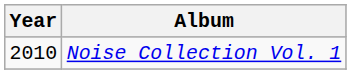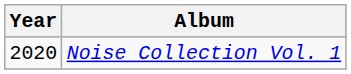 <table class="wikitable">
 <tr>
 <th>Year</th>
 <th>Album</th>
 </tr>
 <tr>
-<td>2010</td>
+<td>2020</td>
 <td><em><a href='#'>Noise Collection Vol. 1</a></em></td>
 </tr>
 </table>
